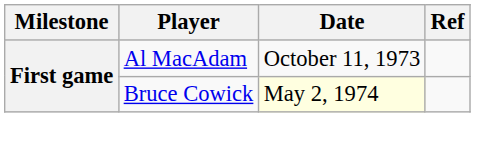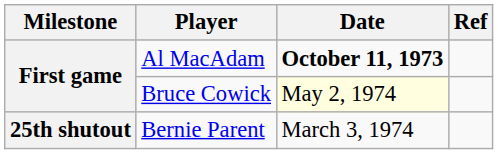 <table class="wikitable">
 <tr>
 <th scope="col">Milestone</th>
 <th scope="col">Player</th>
 <th scope="col">Date</th>
 <th scope="col">Ref</th>
 </tr>
 <tr>
 <th rowspan=2>First game</th>
 <td><a href='#'>Al MacAdam</a></td>
-<td>October 11, 1973</td>
+<td><strong>October 11, 1973</strong></td>
 <td></td>
 </tr>
 <tr>
 <td><a href='#'>Bruce Cowick</a></td>
 <td style="background: lightyellow;">May 2, 1974</td>
 <td></td>
 </tr>
+<tr>
+<th>25th shutout</th>
+<td><a href='#'>Bernie Parent</a></td>
+<td>March 3, 1974</td>
+<td></td>
+</tr>
 </table>
